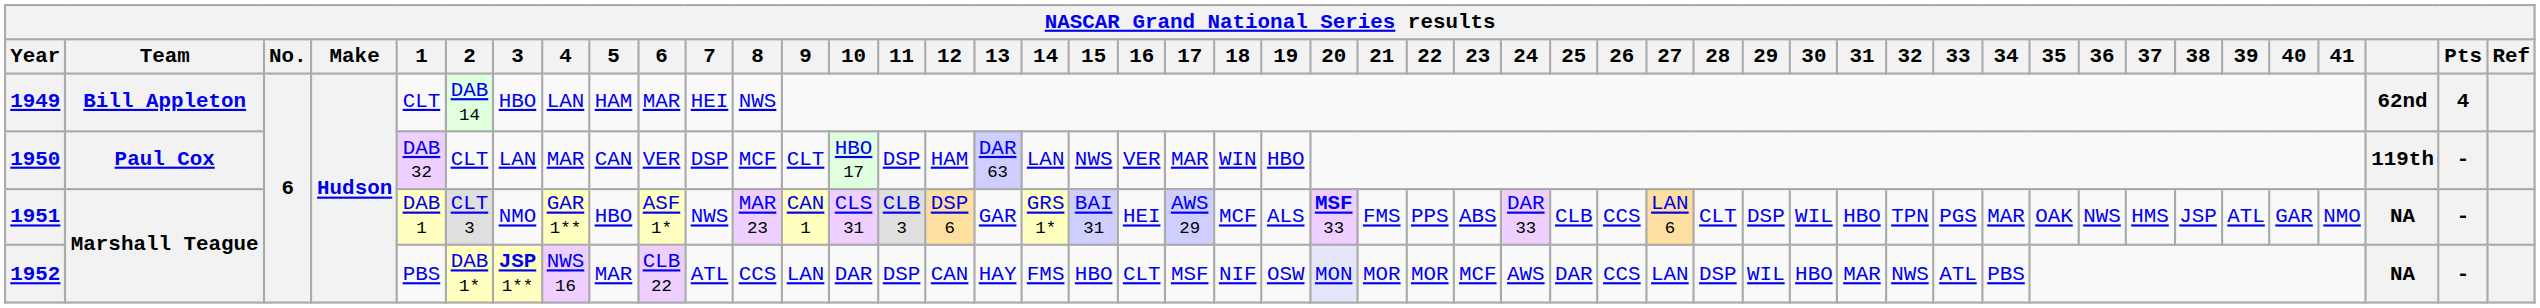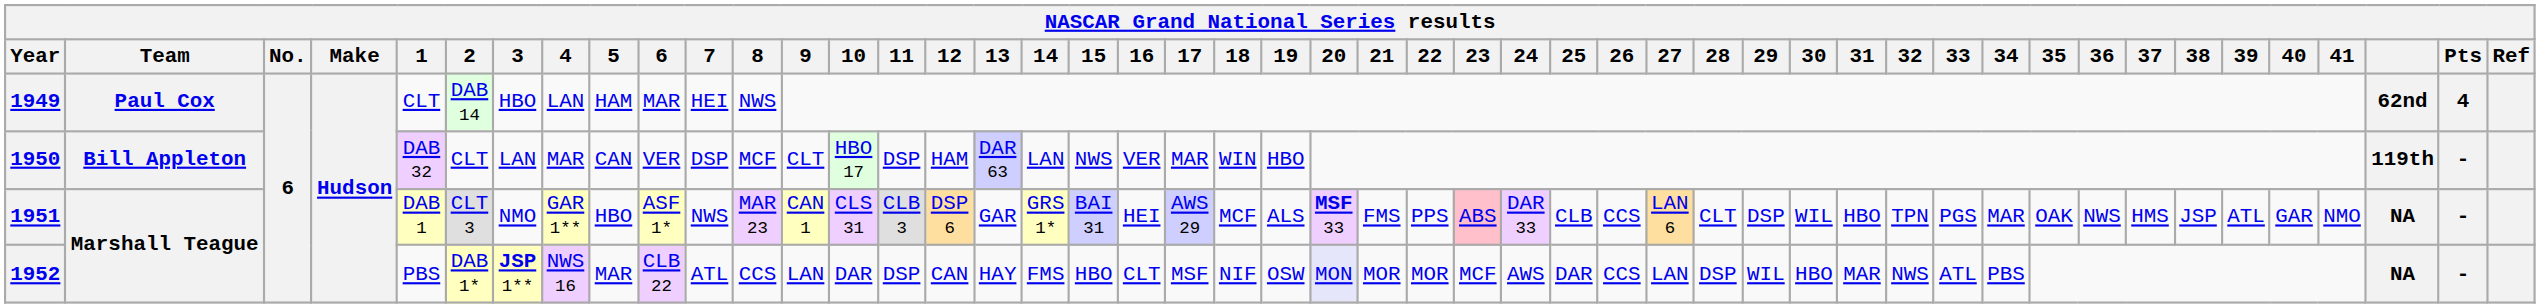 <table class="wikitable" style="text-align:center; font-size:75%">
 <tr>
 <th colspan="69"><a href='#'>NASCAR Grand National Series</a> results</th>
 </tr>
 <tr>
 <th>Year</th>
 <th>Team</th>
 <th>No.</th>
 <th>Make</th>
 <th>1</th>
 <th>2</th>
 <th>3</th>
 <th>4</th>
 <th>5</th>
 <th>6</th>
 <th>7</th>
 <th>8</th>
 <th>9</th>
 <th>10</th>
 <th>11</th>
 <th>12</th>
 <th>13</th>
 <th>14</th>
 <th>15</th>
 <th>16</th>
 <th>17</th>
 <th>18</th>
 <th>19</th>
 <th>20</th>
 <th>21</th>
 <th>22</th>
 <th>23</th>
 <th>24</th>
 <th>25</th>
 <th>26</th>
 <th>27</th>
 <th>28</th>
 <th>29</th>
 <th>30</th>
 <th>31</th>
 <th>32</th>
 <th>33</th>
 <th>34</th>
 <th>35</th>
 <th>36</th>
 <th>37</th>
 <th>38</th>
 <th>39</th>
 <th>40</th>
 <th>41</th>
 <th></th>
 <th>Pts</th>
 <th>Ref</th>
 </tr>
 <tr>
 <th><a href='#'>1949</a></th>
-<th><a href='#'>Bill Appleton</a></th>
+<th><a href='#'>Paul Cox</a></th>
 <th rowspan=4>6</th>
 <th rowspan=4><a href='#'>Hudson</a></th>
 <td><a href='#'>CLT</a></td>
 <td style="background:#DFFFDF;"><a href='#'>DAB</a><br><small>14</small></td>
 <td><a href='#'>HBO</a></td>
 <td><a href='#'>LAN</a></td>
 <td><a href='#'>HAM</a></td>
 <td><a href='#'>MAR</a></td>
 <td><a href='#'>HEI</a></td>
 <td><a href='#'>NWS</a></td>
 <td colspan=33></td>
 <th>62nd</th>
 <th>4</th>
 <th></th>
 </tr>
 <tr>
 <th><a href='#'>1950</a></th>
-<th><a href='#'>Paul Cox</a></th>
+<th><a href='#'>Bill Appleton</a></th>
 <td style="background:#EFCFFF;"><a href='#'>DAB</a><br><small>32</small></td>
 <td><a href='#'>CLT</a></td>
 <td><a href='#'>LAN</a></td>
 <td><a href='#'>MAR</a></td>
 <td><a href='#'>CAN</a></td>
 <td><a href='#'>VER</a></td>
 <td><a href='#'>DSP</a></td>
 <td><a href='#'>MCF</a></td>
 <td><a href='#'>CLT</a></td>
 <td style="background:#DFFFDF;"><a href='#'>HBO</a><br><small>17</small></td>
 <td><a href='#'>DSP</a></td>
 <td><a href='#'>HAM</a></td>
 <td style="background:#CFCFFF;"><a href='#'>DAR</a><br><small>63</small></td>
 <td><a href='#'>LAN</a></td>
 <td><a href='#'>NWS</a></td>
 <td><a href='#'>VER</a></td>
 <td><a href='#'>MAR</a></td>
 <td><a href='#'>WIN</a></td>
 <td><a href='#'>HBO</a></td>
 <td colspan=22></td>
 <th>119th</th>
 <th>-</th>
 <th></th>
 </tr>
 <tr>
 <th><a href='#'>1951</a></th>
 <th rowspan=2>Marshall Teague</th>
 <td style="background:#FFFFBF;"><a href='#'>DAB</a><br><small>1</small></td>
 <td style="background:#DFDFDF;"><a href='#'>CLT</a><br><small>3</small></td>
 <td><a href='#'>NMO</a></td>
 <td style="background:#FFFFBF;"><a href='#'>GAR</a><br><small>1**</small></td>
 <td><a href='#'>HBO</a></td>
 <td style="background:#FFFFBF;"><a href='#'>ASF</a><br><small>1*</small></td>
 <td><a href='#'>NWS</a></td>
 <td style="background:#EFCFFF;"><a href='#'>MAR</a><br><small>23</small></td>
 <td style="background:#FFFFBF;"><a href='#'>CAN</a><br><small>1</small></td>
 <td style="background:#EFCFFF;"><a href='#'>CLS</a><br><small>31</small></td>
 <td style="background:#DFDFDF;"><a href='#'>CLB</a><br><small>3</small></td>
 <td style="background:#FFDF9F;"><a href='#'>DSP</a><br><small>6</small></td>
 <td><a href='#'>GAR</a></td>
 <td style="background:#FFFFBF;"><a href='#'>GRS</a><br><small>1*</small></td>
 <td style="background:#CFCFFF;"><a href='#'>BAI</a><br><small>31</small></td>
 <td><a href='#'>HEI</a></td>
 <td style="background:#CFCFFF;"><a href='#'>AWS</a><br><small>29</small></td>
 <td><a href='#'>MCF</a></td>
 <td><a href='#'>ALS</a></td>
 <td style="background:#EFCFFF;"><strong><a href='#'>MSF</a></strong><br><small>33</small></td>
 <td><a href='#'>FMS</a></td>
 <td><a href='#'>PPS</a></td>
-<td><a href='#'>ABS</a></td>
+<td style="background: pink;"><a href='#'>ABS</a></td>
 <td style="background:#EFCFFF;"><a href='#'>DAR</a><br><small>33</small></td>
 <td><a href='#'>CLB</a></td>
 <td><a href='#'>CCS</a></td>
 <td style="background:#FFDF9F;"><a href='#'>LAN</a><br><small>6</small></td>
 <td><a href='#'>CLT</a></td>
 <td><a href='#'>DSP</a></td>
 <td><a href='#'>WIL</a></td>
 <td><a href='#'>HBO</a></td>
 <td><a href='#'>TPN</a></td>
 <td><a href='#'>PGS</a></td>
 <td><a href='#'>MAR</a></td>
 <td><a href='#'>OAK</a></td>
 <td><a href='#'>NWS</a></td>
 <td><a href='#'>HMS</a></td>
 <td><a href='#'>JSP</a></td>
 <td><a href='#'>ATL</a></td>
 <td><a href='#'>GAR</a></td>
 <td><a href='#'>NMO</a></td>
 <th>NA</th>
 <th>-</th>
 <th></th>
 </tr>
 <tr>
 <th><a href='#'>1952</a></th>
 <td><a href='#'>PBS</a></td>
 <td style="background:#FFFFBF;"><a href='#'>DAB</a><br><small>1*</small></td>
 <td style="background:#FFFFBF;"><strong><a href='#'>JSP</a></strong><br><small>1**</small></td>
 <td style="background:#EFCFFF;"><a href='#'>NWS</a><br><small>16</small></td>
 <td><a href='#'>MAR</a></td>
 <td style="background:#EFCFFF;"><a href='#'>CLB</a><br><small>22</small></td>
 <td><a href='#'>ATL</a></td>
 <td><a href='#'>CCS</a></td>
 <td><a href='#'>LAN</a></td>
 <td><a href='#'>DAR</a></td>
 <td><a href='#'>DSP</a></td>
 <td><a href='#'>CAN</a></td>
 <td><a href='#'>HAY</a></td>
 <td><a href='#'>FMS</a></td>
 <td><a href='#'>HBO</a></td>
 <td><a href='#'>CLT</a></td>
 <td><a href='#'>MSF</a></td>
 <td><a href='#'>NIF</a></td>
 <td><a href='#'>OSW</a></td>
 <td style="background: lavender;"><a href='#'>MON</a></td>
 <td><a href='#'>MOR</a></td>
 <td><a href='#'>MOR</a></td>
 <td><a href='#'>MCF</a></td>
 <td><a href='#'>AWS</a></td>
 <td><a href='#'>DAR</a></td>
 <td><a href='#'>CCS</a></td>
 <td><a href='#'>LAN</a></td>
 <td><a href='#'>DSP</a></td>
 <td><a href='#'>WIL</a></td>
 <td><a href='#'>HBO</a></td>
 <td><a href='#'>MAR</a></td>
 <td><a href='#'>NWS</a></td>
 <td><a href='#'>ATL</a></td>
 <td><a href='#'>PBS</a></td>
 <td colspan=7></td>
 <th>NA</th>
 <th>-</th>
 <th></th>
 </tr>
 </table>
